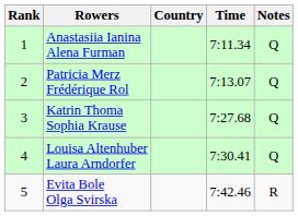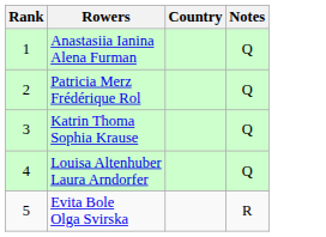 <table class="wikitable" style="text-align:center">
 <tr>
 <th>Rank</th>
 <th>Rowers</th>
 <th>Country</th>
-<th>Time</th>
 <th>Notes</th>
 </tr>
 <tr bgcolor=ccffcc>
 <td>1</td>
 <td align="left"><a href='#'>Anastasiia Ianina</a><br><a href='#'>Alena Furman</a></td>
 <td align="left"></td>
-<td>7:11.34</td>
 <td>Q</td>
 </tr>
 <tr bgcolor=ccffcc>
 <td>2</td>
 <td align="left"><a href='#'>Patricia Merz</a><br><a href='#'>Frédérique Rol</a></td>
 <td align="left"></td>
-<td>7:13.07</td>
 <td>Q</td>
 </tr>
 <tr bgcolor=ccffcc>
 <td>3</td>
 <td align="left"><a href='#'>Katrin Thoma</a><br><a href='#'>Sophia Krause</a></td>
 <td align="left"></td>
-<td>7:27.68</td>
 <td>Q</td>
 </tr>
 <tr bgcolor=ccffcc>
 <td>4</td>
 <td align="left"><a href='#'>Louisa Altenhuber</a><br><a href='#'>Laura Arndorfer</a></td>
 <td align="left"></td>
-<td>7:30.41</td>
 <td>Q</td>
 </tr>
 <tr>
 <td>5</td>
 <td align="left"><a href='#'>Evita Bole</a><br><a href='#'>Olga Svirska</a></td>
 <td align="left"></td>
-<td>7:42.46</td>
 <td>R</td>
 </tr>
 </table>
